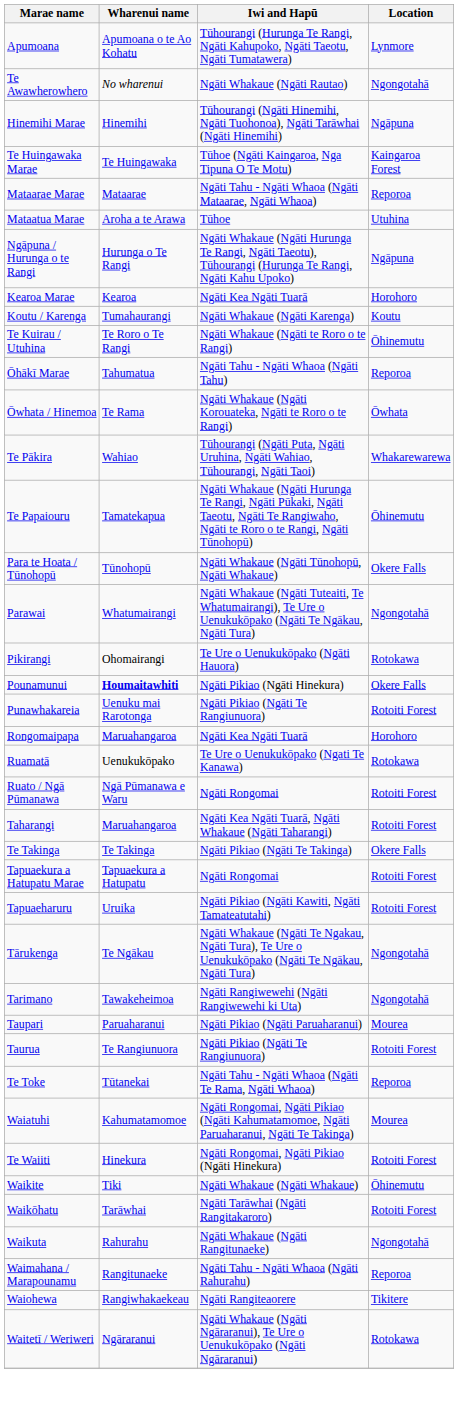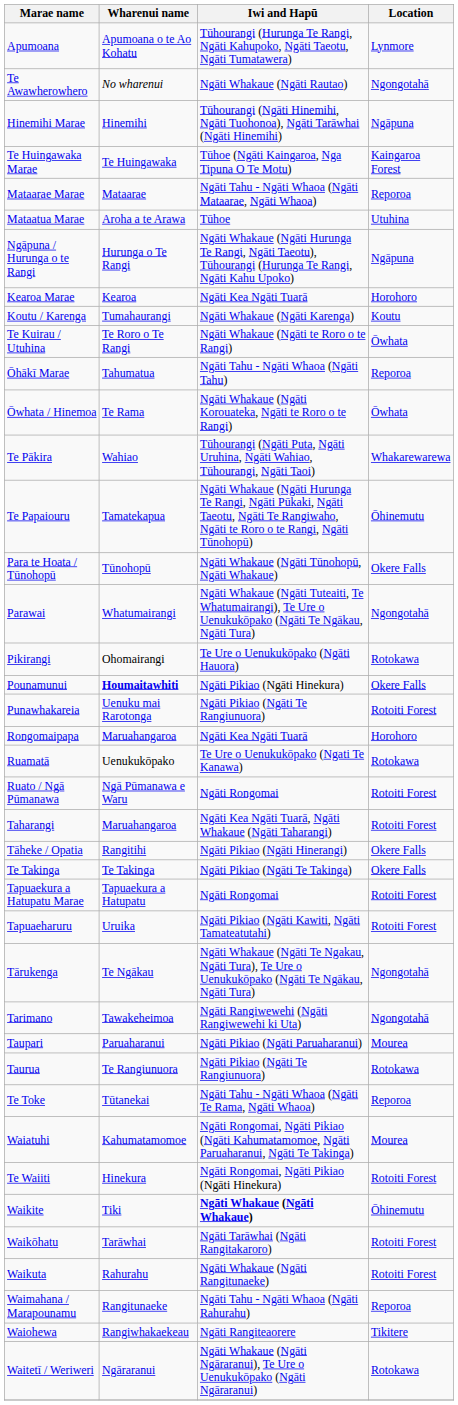 <table class="wikitable sortable">
 <tr>
 <th>Marae name</th>
 <th>Wharenui name</th>
 <th>Iwi and Hapū</th>
 <th>Location</th>
 </tr>
 <tr>
 <td><a href='#'>Apumoana</a></td>
 <td><a href='#'>Apumoana o te Ao Kohatu</a></td>
 <td><a href='#'>Tūhourangi</a> (<a href='#'>Hurunga Te Rangi</a>, <a href='#'>Ngāti Kahupoko</a>, <a href='#'>Ngāti Taeotu</a>, <a href='#'>Ngāti Tumatawera</a>)</td>
 <td><a href='#'>Lynmore</a></td>
 </tr>
 <tr>
 <td><a href='#'>Te Awawherowhero</a></td>
 <td><em>No wharenui</em></td>
 <td><a href='#'>Ngāti Whakaue</a> (<a href='#'>Ngāti Rautao</a>)</td>
 <td><a href='#'>Ngongotahā</a></td>
 </tr>
 <tr>
 <td><a href='#'>Hinemihi Marae</a></td>
 <td><a href='#'>Hinemihi</a></td>
 <td><a href='#'>Tūhourangi</a> (<a href='#'>Ngāti Hinemihi</a>, <a href='#'>Ngāti Tuohonoa</a>), <a href='#'>Ngāti Tarāwhai</a> (<a href='#'>Ngāti Hinemihi</a>)</td>
 <td><a href='#'>Ngāpuna</a></td>
 </tr>
 <tr>
 <td><a href='#'>Te Huingawaka Marae</a></td>
 <td><a href='#'>Te Huingawaka</a></td>
 <td><a href='#'>Tūhoe</a> (<a href='#'>Ngāti Kaingaroa</a>, <a href='#'>Nga Tipuna O Te Motu</a>)</td>
 <td><a href='#'>Kaingaroa Forest</a></td>
 </tr>
 <tr>
 <td><a href='#'>Mataarae Marae</a></td>
 <td><a href='#'>Mataarae</a></td>
 <td><a href='#'>Ngāti Tahu - Ngāti Whaoa</a> (<a href='#'>Ngāti Mataarae</a>, <a href='#'>Ngāti Whaoa</a>)</td>
 <td><a href='#'>Reporoa</a></td>
 </tr>
 <tr>
 <td><a href='#'>Mataatua Marae</a></td>
 <td><a href='#'>Aroha a te Arawa</a></td>
 <td><a href='#'>Tūhoe</a></td>
 <td><a href='#'>Utuhina</a></td>
 </tr>
 <tr>
 <td><a href='#'>Ngāpuna / Hurunga o te Rangi</a></td>
 <td><a href='#'>Hurunga o Te Rangi</a></td>
 <td><a href='#'>Ngāti Whakaue</a> (<a href='#'>Ngāti Hurunga Te Rangi</a>, <a href='#'>Ngāti Taeotu</a>), <a href='#'>Tūhourangi</a> (<a href='#'>Hurunga Te Rangi</a>, <a href='#'>Ngāti Kahu Upoko</a>)</td>
 <td><a href='#'>Ngāpuna</a></td>
 </tr>
 <tr>
 <td><a href='#'>Kearoa Marae</a></td>
 <td><a href='#'>Kearoa</a></td>
 <td><a href='#'>Ngāti Kea Ngāti Tuarā</a></td>
 <td><a href='#'>Horohoro</a></td>
 </tr>
 <tr>
 <td><a href='#'>Koutu / Karenga</a></td>
 <td><a href='#'>Tumahaurangi</a></td>
 <td><a href='#'>Ngāti Whakaue</a> (<a href='#'>Ngāti Karenga</a>)</td>
 <td><a href='#'>Koutu</a></td>
 </tr>
 <tr>
 <td><a href='#'>Te Kuirau / Utuhina</a></td>
 <td><a href='#'>Te Roro o Te Rangi</a></td>
 <td><a href='#'>Ngāti Whakaue</a> (<a href='#'>Ngāti te Roro o te Rangi</a>)</td>
-<td><a href='#'>Ōhinemutu</a></td>
+<td><a href='#'>Ōwhata</a></td>
 </tr>
 <tr>
 <td><a href='#'>Ōhākī Marae</a></td>
 <td><a href='#'>Tahumatua</a></td>
 <td><a href='#'>Ngāti Tahu - Ngāti Whaoa</a> (<a href='#'>Ngāti Tahu</a>)</td>
 <td><a href='#'>Reporoa</a></td>
 </tr>
 <tr>
 <td><a href='#'>Ōwhata / Hinemoa</a></td>
 <td><a href='#'>Te Rama</a></td>
 <td><a href='#'>Ngāti Whakaue</a> (<a href='#'>Ngāti Korouateka</a>, <a href='#'>Ngāti te Roro o te Rangi</a>)</td>
 <td><a href='#'>Ōwhata</a></td>
 </tr>
 <tr>
 <td><a href='#'>Te Pākira</a></td>
 <td><a href='#'>Wahiao</a></td>
 <td><a href='#'>Tūhourangi</a> (<a href='#'>Ngāti Puta</a>, <a href='#'>Ngāti Uruhina</a>, <a href='#'>Ngāti Wahiao</a>, <a href='#'>Tūhourangi</a>, <a href='#'>Ngāti Taoi</a>)</td>
 <td><a href='#'>Whakarewarewa</a></td>
 </tr>
 <tr>
 <td><a href='#'>Te Papaiouru</a></td>
 <td><a href='#'>Tamatekapua</a></td>
 <td><a href='#'>Ngāti Whakaue</a> (<a href='#'>Ngāti Hurunga Te Rangi</a>, <a href='#'>Ngāti Pūkaki</a>, <a href='#'>Ngāti Taeotu</a>, <a href='#'>Ngāti Te Rangiwaho</a>, <a href='#'>Ngāti te Roro o te Rangi</a>, <a href='#'>Ngāti Tūnohopū</a>)</td>
 <td><a href='#'>Ōhinemutu</a></td>
 </tr>
 <tr>
 <td><a href='#'>Para te Hoata / Tūnohopū</a></td>
 <td><a href='#'>Tūnohopū</a></td>
 <td><a href='#'>Ngāti Whakaue</a> (<a href='#'>Ngāti Tūnohopū</a>, <a href='#'>Ngāti Whakaue</a>)</td>
 <td><a href='#'>Okere Falls</a></td>
 </tr>
 <tr>
 <td><a href='#'>Parawai</a></td>
 <td><a href='#'>Whatumairangi</a></td>
 <td><a href='#'>Ngāti Whakaue</a> (<a href='#'>Ngāti Tuteaiti</a>, <a href='#'>Te Whatumairangi</a>), <a href='#'>Te Ure o Uenukukōpako</a> (<a href='#'>Ngāti Te Ngākau</a>, <a href='#'>Ngāti Tura</a>)</td>
 <td><a href='#'>Ngongotahā</a></td>
 </tr>
 <tr>
 <td><a href='#'>Pikirangi</a></td>
 <td>Ohomairangi</td>
 <td><a href='#'>Te Ure o Uenukukōpako</a> (<a href='#'>Ngāti Hauora</a>)</td>
 <td><a href='#'>Rotokawa</a></td>
 </tr>
 <tr>
 <td><a href='#'>Pounamunui</a></td>
 <td><strong><a href='#'>Houmaitawhiti</a></strong></td>
 <td><a href='#'>Ngāti Pikiao</a> (Ngāti Hinekura)</td>
 <td><a href='#'>Okere Falls</a></td>
 </tr>
 <tr>
 <td><a href='#'>Punawhakareia</a></td>
 <td><a href='#'>Uenuku mai Rarotonga</a></td>
 <td><a href='#'>Ngāti Pikiao</a> (<a href='#'>Ngāti Te Rangiunuora</a>)</td>
 <td><a href='#'>Rotoiti Forest</a></td>
 </tr>
 <tr>
 <td><a href='#'>Rongomaipapa</a></td>
 <td><a href='#'>Maruahangaroa</a></td>
 <td><a href='#'>Ngāti Kea Ngāti Tuarā</a></td>
 <td><a href='#'>Horohoro</a></td>
 </tr>
 <tr>
 <td><a href='#'>Ruamatā</a></td>
 <td>Uenukukōpako</td>
 <td><a href='#'>Te Ure o Uenukukōpako</a> (<a href='#'>Ngati Te Kanawa</a>)</td>
 <td><a href='#'>Rotokawa</a></td>
 </tr>
 <tr>
 <td><a href='#'>Ruato / Ngā Pūmanawa</a></td>
 <td><a href='#'>Ngā Pūmanawa e Waru</a></td>
 <td><a href='#'>Ngāti Rongomai</a></td>
 <td><a href='#'>Rotoiti Forest</a></td>
 </tr>
 <tr>
 <td><a href='#'>Taharangi</a></td>
 <td><a href='#'>Maruahangaroa</a></td>
 <td><a href='#'>Ngāti Kea Ngāti Tuarā</a>, <a href='#'>Ngāti Whakaue</a> (<a href='#'>Ngāti Taharangi</a>)</td>
 <td><a href='#'>Rotoiti Forest</a></td>
 </tr>
 <tr>
+<td><a href='#'>Tāheke / Opatia</a></td>
+<td><a href='#'>Rangitihi</a></td>
+<td><a href='#'>Ngāti Pikiao</a> (<a href='#'>Ngāti Hinerangi</a>)</td>
+<td><a href='#'>Okere Falls</a></td>
+</tr>
+<tr>
 <td><a href='#'>Te Takinga</a></td>
 <td><a href='#'>Te Takinga</a></td>
 <td><a href='#'>Ngāti Pikiao</a> (<a href='#'>Ngāti Te Takinga</a>)</td>
 <td><a href='#'>Okere Falls</a></td>
 </tr>
 <tr>
 <td><a href='#'>Tapuaekura a Hatupatu Marae</a></td>
 <td><a href='#'>Tapuaekura a Hatupatu</a></td>
 <td><a href='#'>Ngāti Rongomai</a></td>
 <td><a href='#'>Rotoiti Forest</a></td>
 </tr>
 <tr>
 <td><a href='#'>Tapuaeharuru</a></td>
 <td><a href='#'>Uruika</a></td>
 <td><a href='#'>Ngāti Pikiao</a> (<a href='#'>Ngāti Kawiti</a>, <a href='#'>Ngāti Tamateatutahi</a>)</td>
 <td><a href='#'>Rotoiti Forest</a></td>
 </tr>
 <tr>
 <td><a href='#'>Tārukenga</a></td>
 <td><a href='#'>Te Ngākau</a></td>
 <td><a href='#'>Ngāti Whakaue</a> (<a href='#'>Ngāti Te Ngakau</a>, <a href='#'>Ngāti Tura</a>), <a href='#'>Te Ure o Uenukukōpako</a> (<a href='#'>Ngāti Te Ngākau</a>, <a href='#'>Ngāti Tura</a>)</td>
 <td><a href='#'>Ngongotahā</a></td>
 </tr>
 <tr>
 <td><a href='#'>Tarimano</a></td>
 <td><a href='#'>Tawakeheimoa</a></td>
 <td><a href='#'>Ngāti Rangiwewehi</a> (<a href='#'>Ngāti Rangiwewehi ki Uta</a>)</td>
 <td><a href='#'>Ngongotahā</a></td>
 </tr>
 <tr>
 <td><a href='#'>Taupari</a></td>
 <td><a href='#'>Paruaharanui</a></td>
 <td><a href='#'>Ngāti Pikiao</a> (<a href='#'>Ngāti Paruaharanui</a>)</td>
 <td><a href='#'>Mourea</a></td>
 </tr>
 <tr>
 <td><a href='#'>Taurua</a></td>
 <td><a href='#'>Te Rangiunuora</a></td>
 <td><a href='#'>Ngāti Pikiao</a> (<a href='#'>Ngāti Te Rangiunuora</a>)</td>
-<td><a href='#'>Rotoiti Forest</a></td>
+<td><a href='#'>Rotokawa</a></td>
 </tr>
 <tr>
 <td><a href='#'>Te Toke</a></td>
 <td><a href='#'>Tūtanekai</a></td>
 <td><a href='#'>Ngāti Tahu - Ngāti Whaoa</a> (<a href='#'>Ngāti Te Rama</a>, <a href='#'>Ngāti Whaoa</a>)</td>
 <td><a href='#'>Reporoa</a></td>
 </tr>
 <tr>
 <td><a href='#'>Waiatuhi</a></td>
 <td><a href='#'>Kahumatamomoe</a></td>
 <td><a href='#'>Ngāti Rongomai</a>, <a href='#'>Ngāti Pikiao</a> (<a href='#'>Ngāti Kahumatamomoe</a>, <a href='#'>Ngāti Paruaharanui</a>, <a href='#'>Ngāti Te Takinga</a>)</td>
 <td><a href='#'>Mourea</a></td>
 </tr>
 <tr>
 <td><a href='#'>Te Waiiti</a></td>
 <td><a href='#'>Hinekura</a></td>
 <td><a href='#'>Ngāti Rongomai</a>, <a href='#'>Ngāti Pikiao</a> (Ngāti Hinekura)</td>
 <td><a href='#'>Rotoiti Forest</a></td>
 </tr>
 <tr>
 <td><a href='#'>Waikite</a></td>
 <td><a href='#'>Tiki</a></td>
-<td><a href='#'>Ngāti Whakaue</a> (<a href='#'>Ngāti Whakaue</a>)</td>
+<td><strong><a href='#'>Ngāti Whakaue</a> (<a href='#'>Ngāti Whakaue</a>)</strong></td>
 <td><a href='#'>Ōhinemutu</a></td>
 </tr>
 <tr>
 <td><a href='#'>Waikōhatu</a></td>
 <td><a href='#'>Tarāwhai</a></td>
 <td><a href='#'>Ngāti Tarāwhai</a> (<a href='#'>Ngāti Rangitakaroro</a>)</td>
 <td><a href='#'>Rotoiti Forest</a></td>
 </tr>
 <tr>
 <td><a href='#'>Waikuta</a></td>
 <td><a href='#'>Rahurahu</a></td>
 <td><a href='#'>Ngāti Whakaue</a> (<a href='#'>Ngāti Rangitunaeke</a>)</td>
-<td><a href='#'>Ngongotahā</a></td>
+<td><a href='#'>Rotoiti Forest</a></td>
 </tr>
 <tr>
 <td><a href='#'>Waimahana / Marapounamu</a></td>
 <td><a href='#'>Rangitunaeke</a></td>
 <td><a href='#'>Ngāti Tahu - Ngāti Whaoa</a> (<a href='#'>Ngāti Rahurahu</a>)</td>
 <td><a href='#'>Reporoa</a></td>
 </tr>
 <tr>
 <td><a href='#'>Waiohewa</a></td>
 <td><a href='#'>Rangiwhakaekeau</a></td>
 <td><a href='#'>Ngāti Rangiteaorere</a></td>
 <td><a href='#'>Tikitere</a></td>
 </tr>
 <tr>
 <td><a href='#'>Waitetī / Weriweri</a></td>
 <td><a href='#'>Ngāraranui</a></td>
 <td><a href='#'>Ngāti Whakaue</a> (<a href='#'>Ngāti Ngāraranui</a>), <a href='#'>Te Ure o Uenukukōpako</a> (<a href='#'>Ngāti Ngāraranui</a>)</td>
 <td><a href='#'>Rotokawa</a></td>
 </tr>
 <tr>
 </tr>
 </table>
